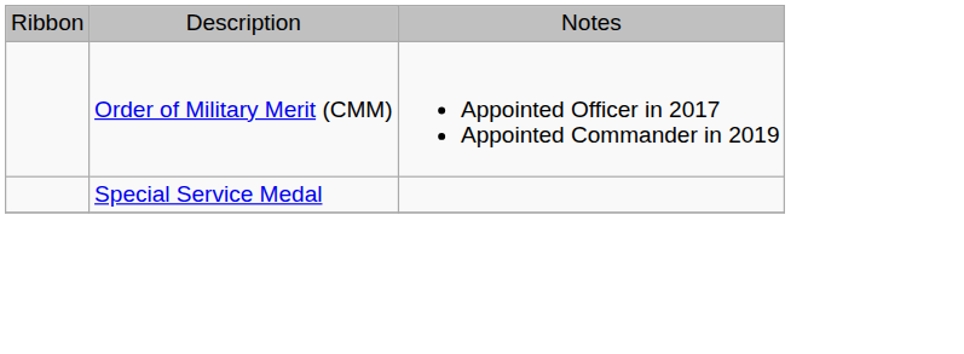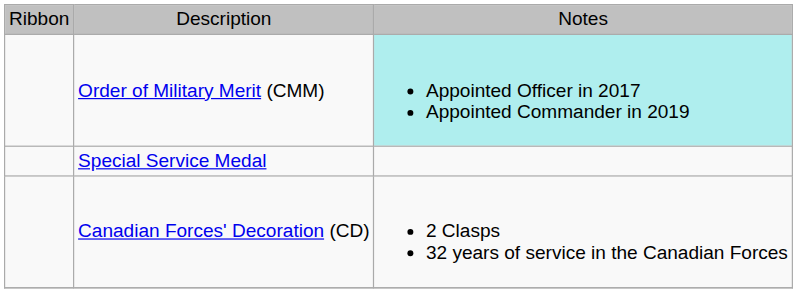 <table class="wikitable">
 <tr style="background:silver;" align="center">
 <td>Ribbon</td>
 <td>Description</td>
 <td>Notes</td>
 </tr>
 <tr>
 <td></td>
 <td><a href='#'>Order of Military Merit</a> (CMM)</td>
-<td><br><ul><li>Appointed Officer in 2017</li><li>Appointed Commander in 2019</li></ul></td>
+<td style="background: paleturquoise;"><br><ul><li>Appointed Officer in 2017</li><li>Appointed Commander in 2019</li></ul></td>
 </tr>
 <tr>
 <td></td>
 <td><a href='#'>Special Service Medal</a></td>
 <td></td>
 </tr>
 <tr>
+<td></td>
+<td><a href='#'>Canadian Forces' Decoration</a> (CD)</td>
+<td><br><ul><li>2 Clasps</li><li>32 years of service in the Canadian Forces</li></ul></td>
+</tr>
+<tr>
 </tr>
 </table>
